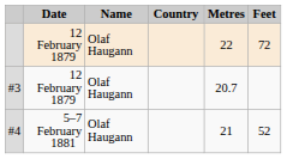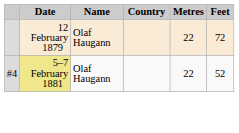 <table class="wikitable sortable" style="text-align:left; line-height:16px; width:40%;">
 <tr>
 <th style="background-color: #ccc;" width="15"></th>
 <th style="background-color: #ccc;" width="135">Date</th>
 <th style="background-color: #ccc;" width="146">Name</th>
 <th style="background-color: #ccc;" width="100">Country</th>
 <th style="background-color: #ccc;" width="55">Metres</th>
 <th style="background-color: #ccc;" width="55">Feet</th>
 </tr>
 <tr bgcolor=#FAEBD7>
 <td bgcolor=gainsboro align=center><small></small></td>
 <td align=right>12 February 1879  </td>
 <td>Olaf Haugann</td>
 <td></td>
 <td align=center>22</td>
 <td align=center>72</td>
 </tr>
 <tr>
-<td bgcolor=gainsboro align=center>#3</td>
-<td align=right>12 February 1879  </td>
+<td bgcolor=gainsboro align=center>#4</td>
+<td align=right style="background: khaki;">5–7 February 1881  </td>
 <td>Olaf Haugann</td>
 <td></td>
-<td align=center>20.7</td>
-<td align=center></td>
-</tr>
-<tr>
-<td bgcolor=gainsboro align=center>#4</td>
-<td align=right>5–7 February 1881  </td>
-<td>Olaf Haugann</td>
-<td></td>
-<td align=center>21</td>
+<td align=center>22</td>
 <td align=center>52</td>
 </tr>
 </table>
